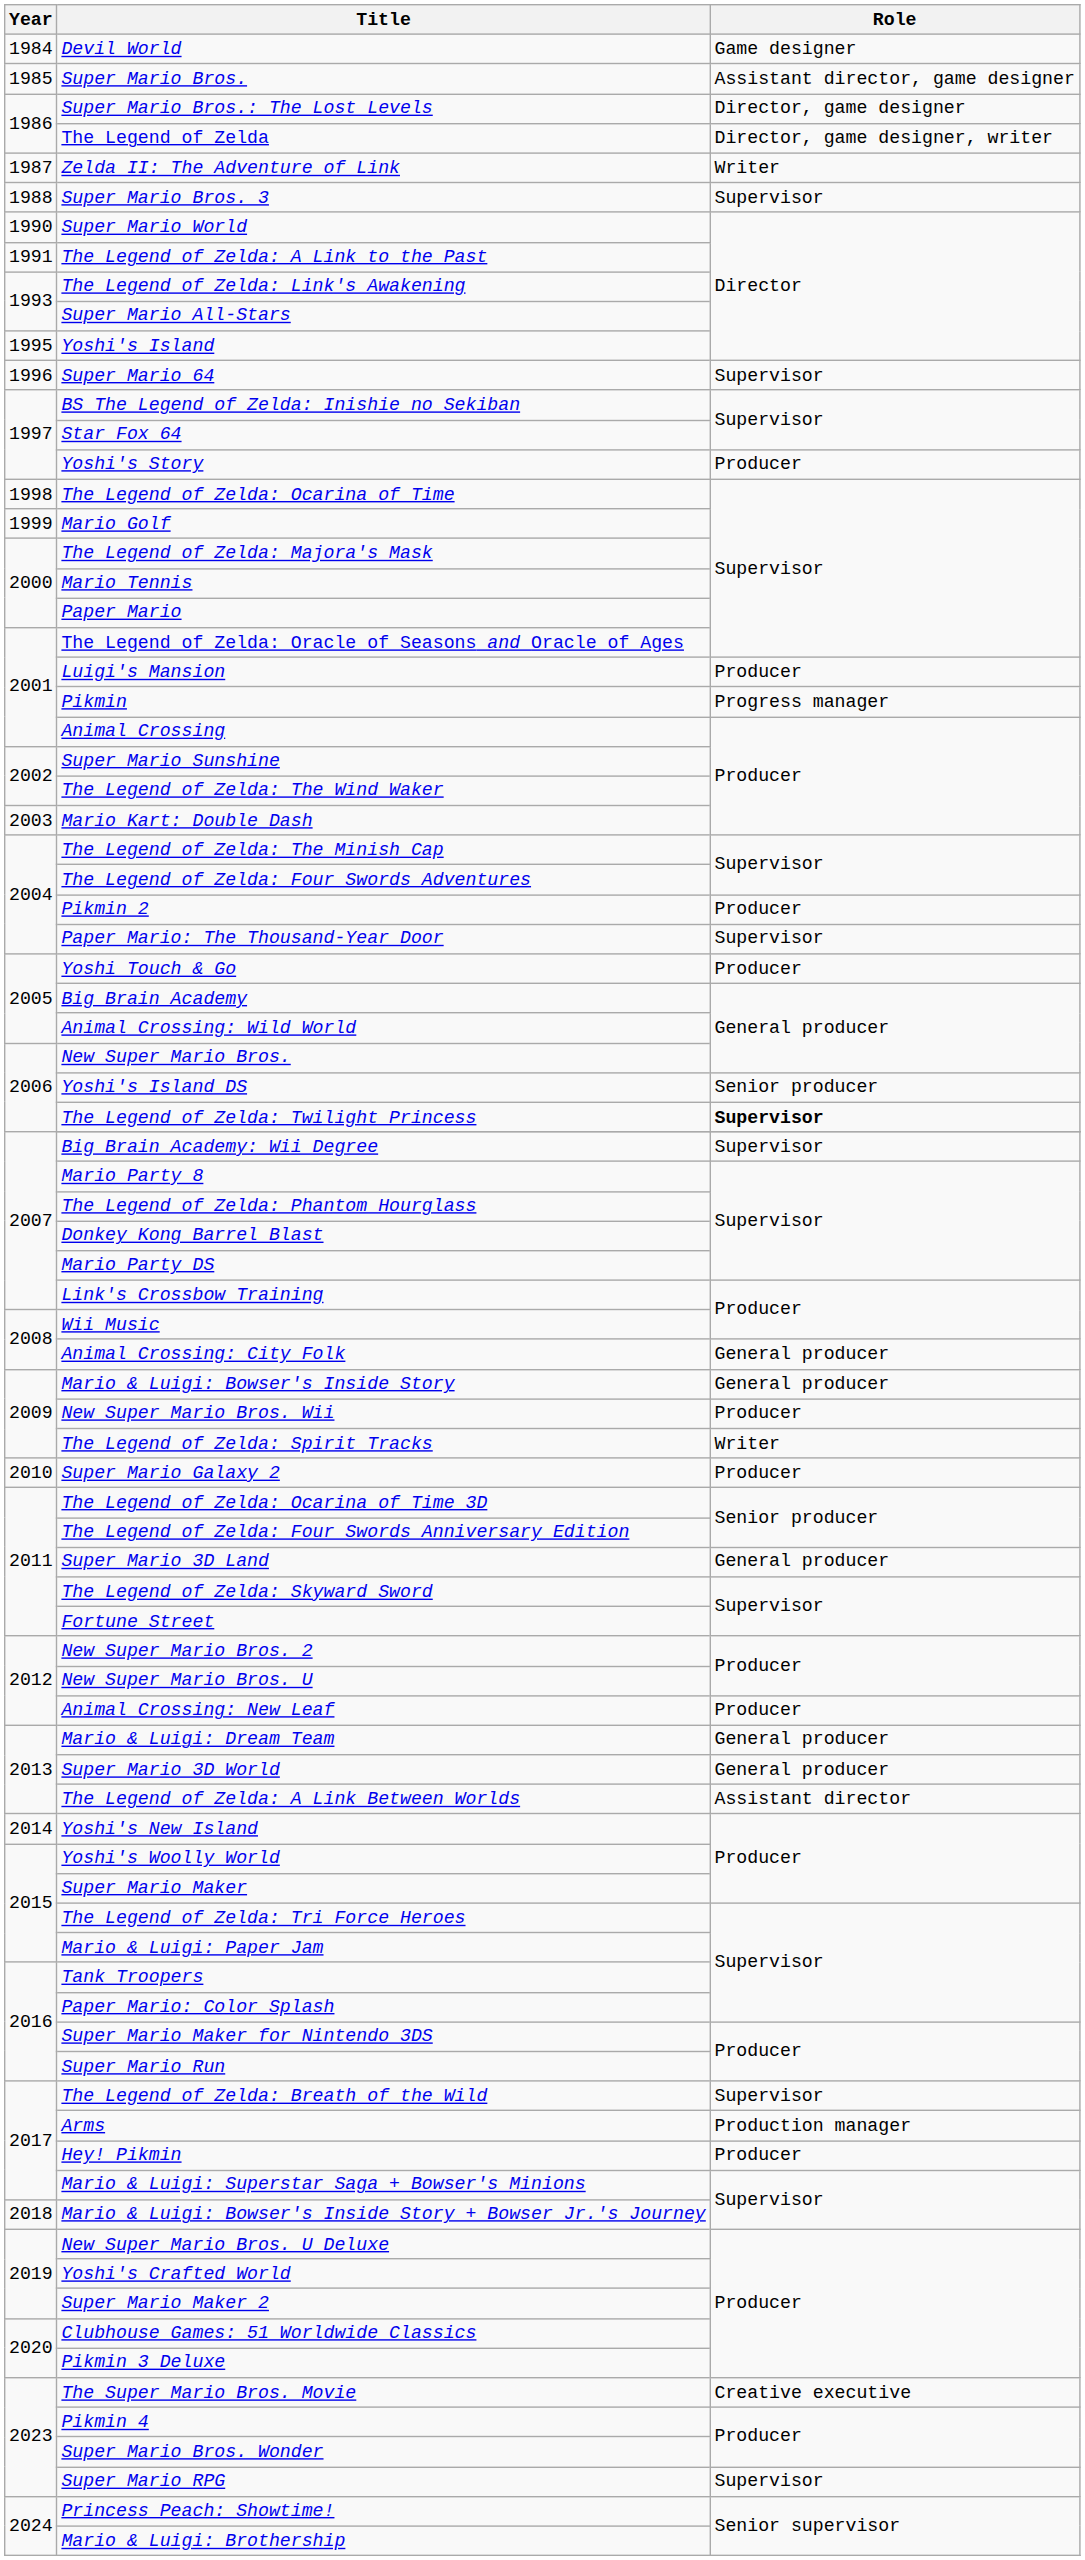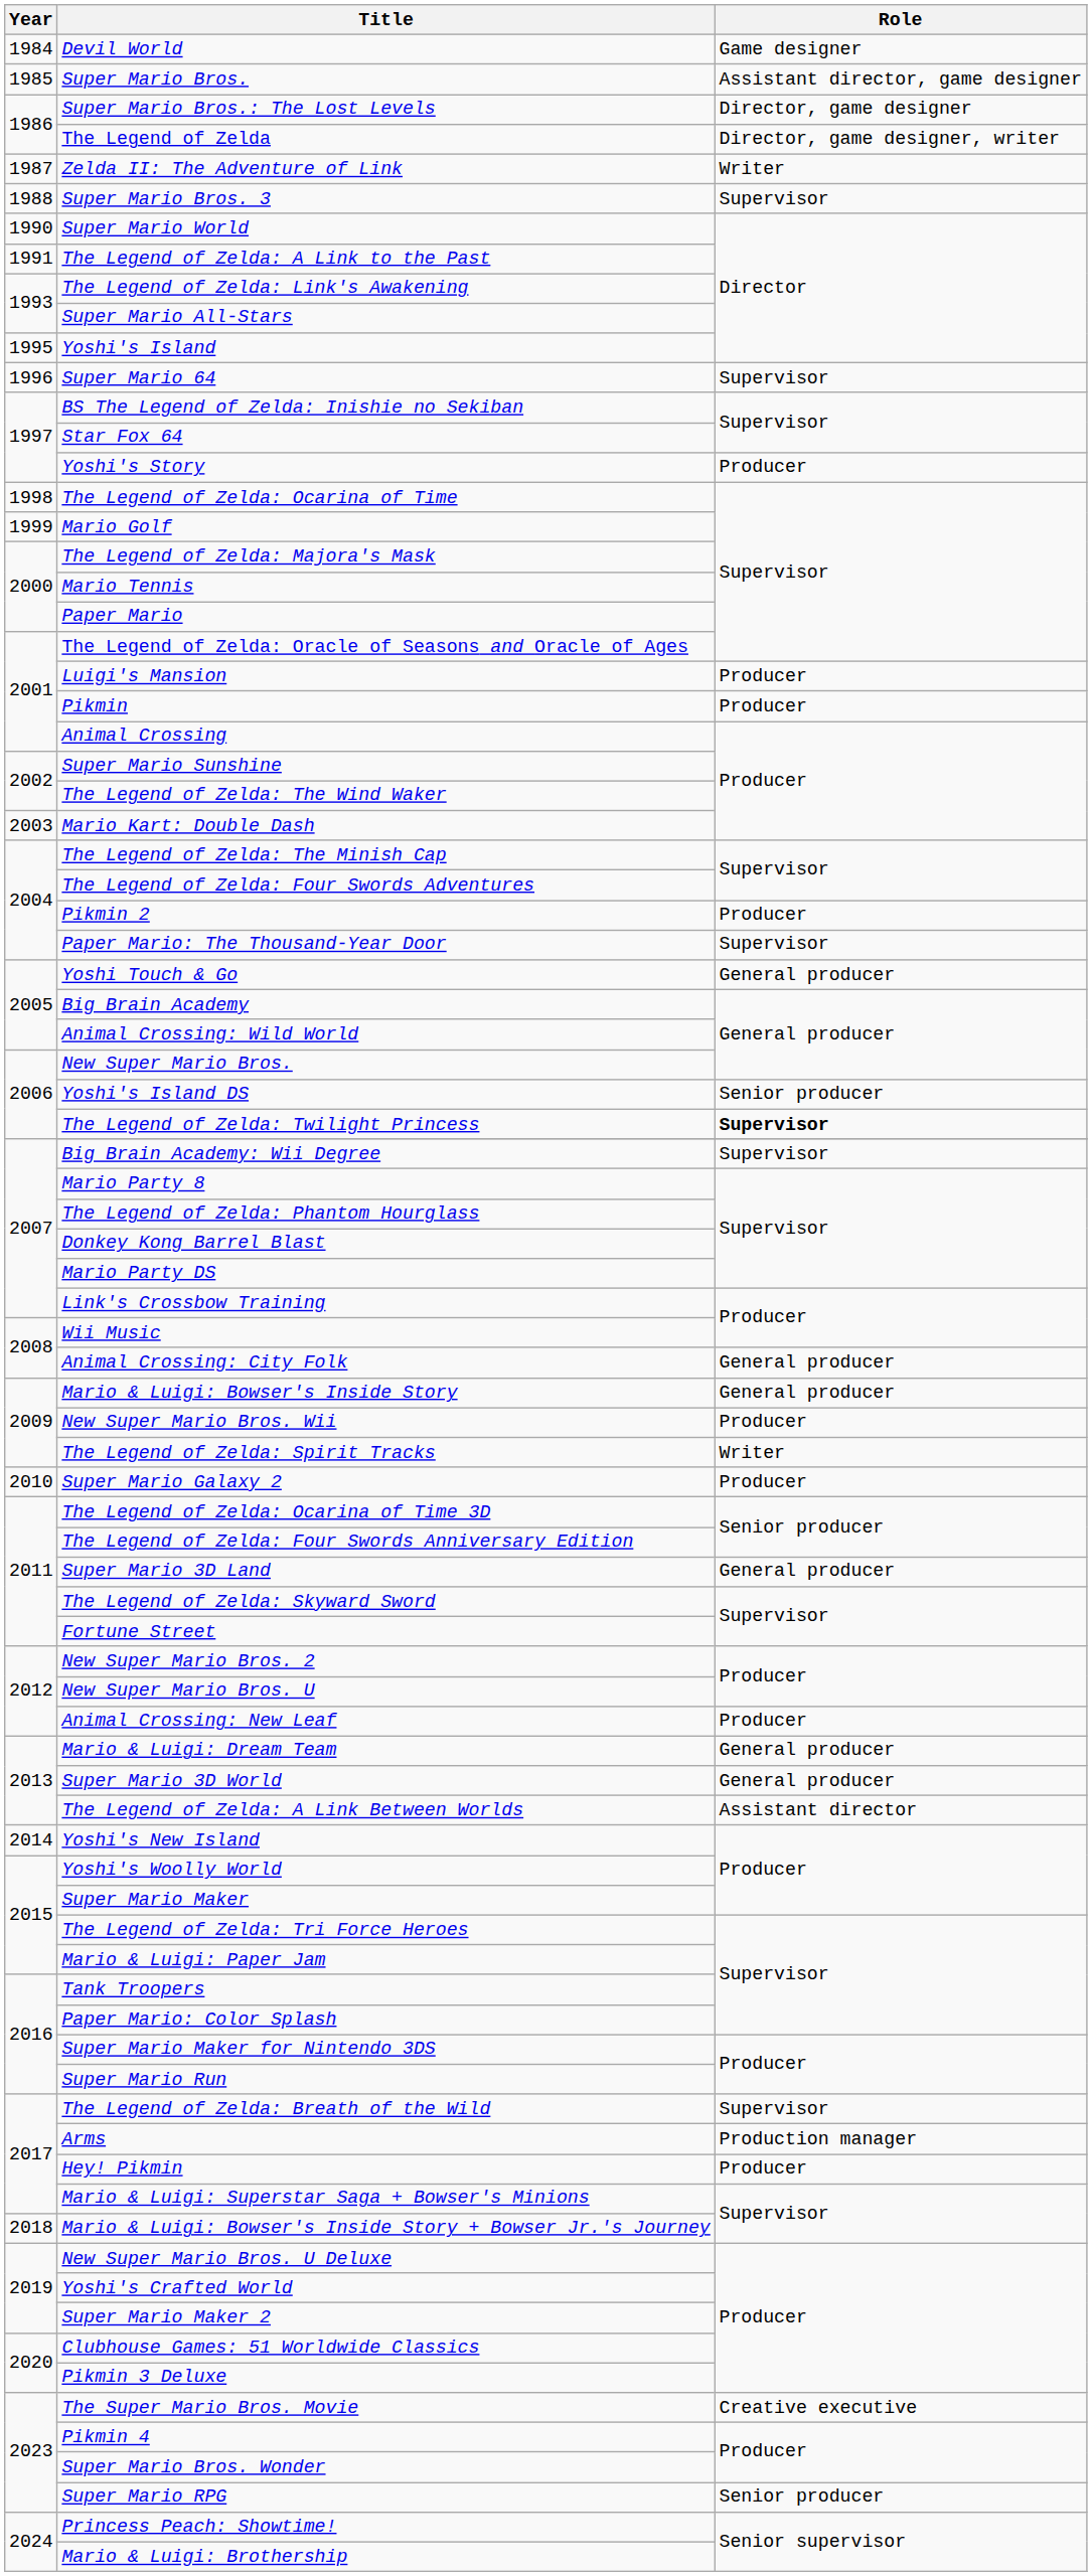 <table class="wikitable sortable">
 <tr>
 <th>Year</th>
 <th>Title</th>
 <th>Role</th>
 </tr>
 <tr>
 <td scope="row">1984</td>
 <td><em><a href='#'>Devil World</a></em></td>
 <td>Game designer</td>
 </tr>
 <tr>
 <td scope="row">1985</td>
 <td><em><a href='#'>Super Mario Bros.</a></em></td>
 <td>Assistant director, game designer</td>
 </tr>
 <tr>
 <td scope="row" rowspan="2">1986</td>
 <td><em><a href='#'>Super Mario Bros.: The Lost Levels</a></em></td>
 <td>Director, game designer</td>
 </tr>
 <tr>
 <td><em><a href='#'></em>The Legend of Zelda<em></a></em></td>
 <td>Director, game designer, writer</td>
 </tr>
 <tr>
 <td scope="row">1987</td>
 <td><em><a href='#'>Zelda II: The Adventure of Link</a></em></td>
 <td>Writer</td>
 </tr>
 <tr>
 <td scope="row">1988</td>
 <td><em><a href='#'>Super Mario Bros. 3</a></em></td>
 <td>Supervisor</td>
 </tr>
 <tr>
 <td scope="row">1990</td>
 <td><em><a href='#'>Super Mario World</a></em></td>
 <td rowspan="5">Director</td>
 </tr>
 <tr>
 <td scope="row">1991</td>
 <td><em><a href='#'>The Legend of Zelda: A Link to the Past</a></em></td>
 </tr>
 <tr>
 <td scope="row" rowspan="2">1993</td>
 <td><em><a href='#'>The Legend of Zelda: Link's Awakening</a></em></td>
 </tr>
 <tr>
 <td><em><a href='#'>Super Mario All-Stars</a></em></td>
 </tr>
 <tr>
 <td scope="row">1995</td>
 <td><em><a href='#'>Yoshi's Island</a></em></td>
 </tr>
 <tr>
 <td scope="row">1996</td>
 <td><em><a href='#'>Super Mario 64</a></em></td>
 <td>Supervisor</td>
 </tr>
 <tr>
 <td scope="row" rowspan="3">1997</td>
 <td><em><a href='#'>BS The Legend of Zelda: Inishie no Sekiban</a></em></td>
 <td rowspan="2">Supervisor</td>
 </tr>
 <tr>
 <td><em><a href='#'>Star Fox 64</a></em></td>
 </tr>
 <tr>
 <td><em><a href='#'>Yoshi's Story</a></em></td>
 <td>Producer</td>
 </tr>
 <tr>
 <td scope="row">1998</td>
 <td><em><a href='#'>The Legend of Zelda: Ocarina of Time</a></em></td>
 <td rowspan="6">Supervisor</td>
 </tr>
 <tr>
 <td scope="row">1999</td>
 <td><em><a href='#'>Mario Golf</a></em></td>
 </tr>
 <tr>
 <td scope="row" rowspan="3">2000</td>
 <td><em><a href='#'>The Legend of Zelda: Majora's Mask</a></em></td>
 </tr>
 <tr>
 <td><em><a href='#'>Mario Tennis</a></em></td>
 </tr>
 <tr>
 <td><em><a href='#'>Paper Mario</a></em></td>
 </tr>
 <tr>
 <td scope="row" rowspan="4">2001</td>
 <td><em><a href='#'></em>The Legend of Zelda: Oracle of Seasons<em> and </em>Oracle of Ages<em></a></em></td>
 </tr>
 <tr>
 <td><em><a href='#'>Luigi's Mansion</a></em></td>
 <td>Producer</td>
 </tr>
 <tr>
 <td><em><a href='#'>Pikmin</a></em></td>
-<td>Progress manager</td>
+<td>Producer</td>
 </tr>
 <tr>
 <td><em><a href='#'>Animal Crossing</a></em></td>
 <td rowspan="4">Producer</td>
 </tr>
 <tr>
 <td scope="row" rowspan="2">2002</td>
 <td><em><a href='#'>Super Mario Sunshine</a></em></td>
 </tr>
 <tr>
 <td><em><a href='#'>The Legend of Zelda: The Wind Waker</a></em></td>
 </tr>
 <tr>
 <td scope="row">2003</td>
 <td><em><a href='#'>Mario Kart: Double Dash</a></em></td>
 </tr>
 <tr>
 <td scope="row" rowspan="4">2004</td>
 <td><em><a href='#'>The Legend of Zelda: The Minish Cap</a></em></td>
 <td rowspan="2">Supervisor</td>
 </tr>
 <tr>
 <td><em><a href='#'>The Legend of Zelda: Four Swords Adventures</a></em></td>
 </tr>
 <tr>
 <td><em><a href='#'>Pikmin 2</a></em></td>
 <td>Producer</td>
 </tr>
 <tr>
 <td><em><a href='#'>Paper Mario: The Thousand-Year Door</a></em></td>
 <td>Supervisor</td>
 </tr>
 <tr>
 <td scope="row" rowspan="3">2005</td>
 <td><em><a href='#'>Yoshi Touch & Go</a></em></td>
-<td>Producer</td>
+<td>General producer</td>
 </tr>
 <tr>
 <td><em><a href='#'>Big Brain Academy</a></em></td>
 <td rowspan="3">General producer</td>
 </tr>
 <tr>
 <td><em><a href='#'>Animal Crossing: Wild World</a></em></td>
 </tr>
 <tr>
 <td scope="row" rowspan="3">2006</td>
 <td><em><a href='#'>New Super Mario Bros.</a></em></td>
 </tr>
 <tr>
 <td><em><a href='#'>Yoshi's Island DS</a></em></td>
 <td>Senior producer</td>
 </tr>
 <tr>
 <td><em><a href='#'>The Legend of Zelda: Twilight Princess</a></em></td>
 <td><strong>Supervisor</strong></td>
 </tr>
 <tr>
 <td scope="row" rowspan="7">2007</td>
 </tr>
 <tr>
 <td><em><a href='#'>Big Brain Academy: Wii Degree</a></em></td>
 <td>Supervisor</td>
 </tr>
 <tr>
 <td><em><a href='#'>Mario Party 8</a></em></td>
 <td rowspan="4">Supervisor</td>
 </tr>
 <tr>
 <td><em><a href='#'>The Legend of Zelda: Phantom Hourglass</a></em></td>
 </tr>
 <tr>
 <td><em><a href='#'>Donkey Kong Barrel Blast</a></em></td>
 </tr>
 <tr>
 <td><em><a href='#'>Mario Party DS</a></em></td>
 </tr>
 <tr>
 <td><em><a href='#'>Link's Crossbow Training</a></em></td>
 <td rowspan="2">Producer</td>
 </tr>
 <tr>
 <td scope="row" rowspan="2">2008</td>
 <td><em><a href='#'>Wii Music</a></em></td>
 </tr>
 <tr>
 <td><em><a href='#'>Animal Crossing: City Folk</a></em></td>
 <td>General producer</td>
 </tr>
 <tr>
 <td scope="row" rowspan="3">2009</td>
 <td><em><a href='#'>Mario & Luigi: Bowser's Inside Story</a></em></td>
 <td>General producer</td>
 </tr>
 <tr>
 <td><em><a href='#'>New Super Mario Bros. Wii</a></em></td>
 <td>Producer</td>
 </tr>
 <tr>
 <td><em><a href='#'>The Legend of Zelda: Spirit Tracks</a></em></td>
 <td>Writer</td>
 </tr>
 <tr>
 <td scope="row">2010</td>
 <td><em><a href='#'>Super Mario Galaxy 2</a></em></td>
 <td>Producer</td>
 </tr>
 <tr>
 <td scope="row"  rowspan="5">2011</td>
 <td><em><a href='#'>The Legend of Zelda: Ocarina of Time 3D</a></em></td>
 <td rowspan="2">Senior producer</td>
 </tr>
 <tr>
 <td><a href='#'><em>The Legend of Zelda: Four Swords Anniversary Edition</em></a></td>
 </tr>
 <tr>
 <td><em><a href='#'>Super Mario 3D Land</a></em></td>
 <td>General producer</td>
 </tr>
 <tr>
 <td><em><a href='#'>The Legend of Zelda: Skyward Sword</a></em></td>
 <td rowspan="2">Supervisor</td>
 </tr>
 <tr>
 <td><em><a href='#'>Fortune Street</a></em></td>
 </tr>
 <tr>
 <td scope="row"  rowspan="3">2012</td>
 <td><em><a href='#'>New Super Mario Bros. 2</a></em></td>
 <td rowspan="2">Producer</td>
 </tr>
 <tr>
 <td><em><a href='#'>New Super Mario Bros. U</a></em></td>
 </tr>
 <tr>
 <td><em><a href='#'>Animal Crossing: New Leaf</a></em></td>
 <td>Producer</td>
 </tr>
 <tr>
 <td scope="row" rowspan="3">2013</td>
 <td><em><a href='#'>Mario & Luigi: Dream Team</a></em></td>
 <td>General producer</td>
 </tr>
 <tr>
 <td><em><a href='#'>Super Mario 3D World</a></em></td>
 <td>General producer</td>
 </tr>
 <tr>
 <td><em><a href='#'>The Legend of Zelda: A Link Between Worlds</a></em></td>
 <td>Assistant director</td>
 </tr>
 <tr>
 <td scope="row">2014</td>
 <td><em><a href='#'>Yoshi's New Island</a></em></td>
 <td rowspan="3">Producer</td>
 </tr>
 <tr>
 <td scope="row" rowspan="4">2015</td>
 <td><em><a href='#'>Yoshi's Woolly World</a></em></td>
 </tr>
 <tr>
 <td><em><a href='#'>Super Mario Maker</a></em></td>
 </tr>
 <tr>
 <td><em><a href='#'>The Legend of Zelda: Tri Force Heroes</a></em></td>
 <td rowspan="4">Supervisor</td>
 </tr>
 <tr>
 <td><em><a href='#'>Mario & Luigi: Paper Jam</a></em></td>
 </tr>
 <tr>
 <td scope="row" rowspan="4">2016</td>
 <td><em><a href='#'>Tank Troopers</a></em></td>
 </tr>
 <tr>
 <td><em><a href='#'>Paper Mario: Color Splash</a></em></td>
 </tr>
 <tr>
 <td><em><a href='#'>Super Mario Maker for Nintendo 3DS</a></em></td>
 <td rowspan="2">Producer</td>
 </tr>
 <tr>
 <td><em><a href='#'>Super Mario Run</a></em></td>
 </tr>
 <tr>
 <td scope="row" rowspan="4">2017</td>
 <td><em><a href='#'>The Legend of Zelda: Breath of the Wild</a></em></td>
 <td>Supervisor</td>
 </tr>
 <tr>
 <td><em><a href='#'>Arms</a></em></td>
 <td>Production manager</td>
 </tr>
 <tr>
 <td><em><a href='#'>Hey! Pikmin</a></em></td>
 <td>Producer</td>
 </tr>
 <tr>
 <td><em><a href='#'>Mario & Luigi: Superstar Saga + Bowser's Minions</a></em></td>
 <td rowspan="2">Supervisor</td>
 </tr>
 <tr>
 <td scope="row">2018</td>
 <td><em><a href='#'>Mario & Luigi: Bowser's Inside Story + Bowser Jr.'s Journey</a></em></td>
 </tr>
 <tr>
 <td scope="row"  rowspan="3">2019</td>
 <td><em><a href='#'>New Super Mario Bros. U Deluxe</a></em></td>
 <td rowspan="5">Producer</td>
 </tr>
 <tr>
 <td><em><a href='#'>Yoshi's Crafted World</a></em></td>
 </tr>
 <tr>
 <td><em><a href='#'>Super Mario Maker 2</a></em></td>
 </tr>
 <tr>
 <td scope="row" rowspan="2">2020</td>
 <td><em><a href='#'>Clubhouse Games: 51 Worldwide Classics</a></em></td>
 </tr>
 <tr>
 <td><em><a href='#'>Pikmin 3 Deluxe</a></em></td>
 </tr>
 <tr>
 <td scope="row" rowspan="4">2023</td>
 <td><em><a href='#'>The Super Mario Bros. Movie</a></em></td>
 <td>Creative executive</td>
 </tr>
 <tr>
 <td><em><a href='#'>Pikmin 4</a></em></td>
 <td rowspan="2">Producer</td>
 </tr>
 <tr>
 <td><em><a href='#'>Super Mario Bros. Wonder</a></em></td>
 </tr>
 <tr>
 <td><em><a href='#'>Super Mario RPG</a></em></td>
-<td>Supervisor</td>
+<td>Senior producer</td>
 </tr>
 <tr>
 <td rowspan="2" scope="row">2024</td>
 <td><em><a href='#'>Princess Peach: Showtime!</a></em></td>
 <td rowspan="2">Senior supervisor</td>
 </tr>
 <tr>
 <td><em><a href='#'>Mario & Luigi: Brothership</a></em></td>
 </tr>
 <tr>
 </tr>
 </table>
